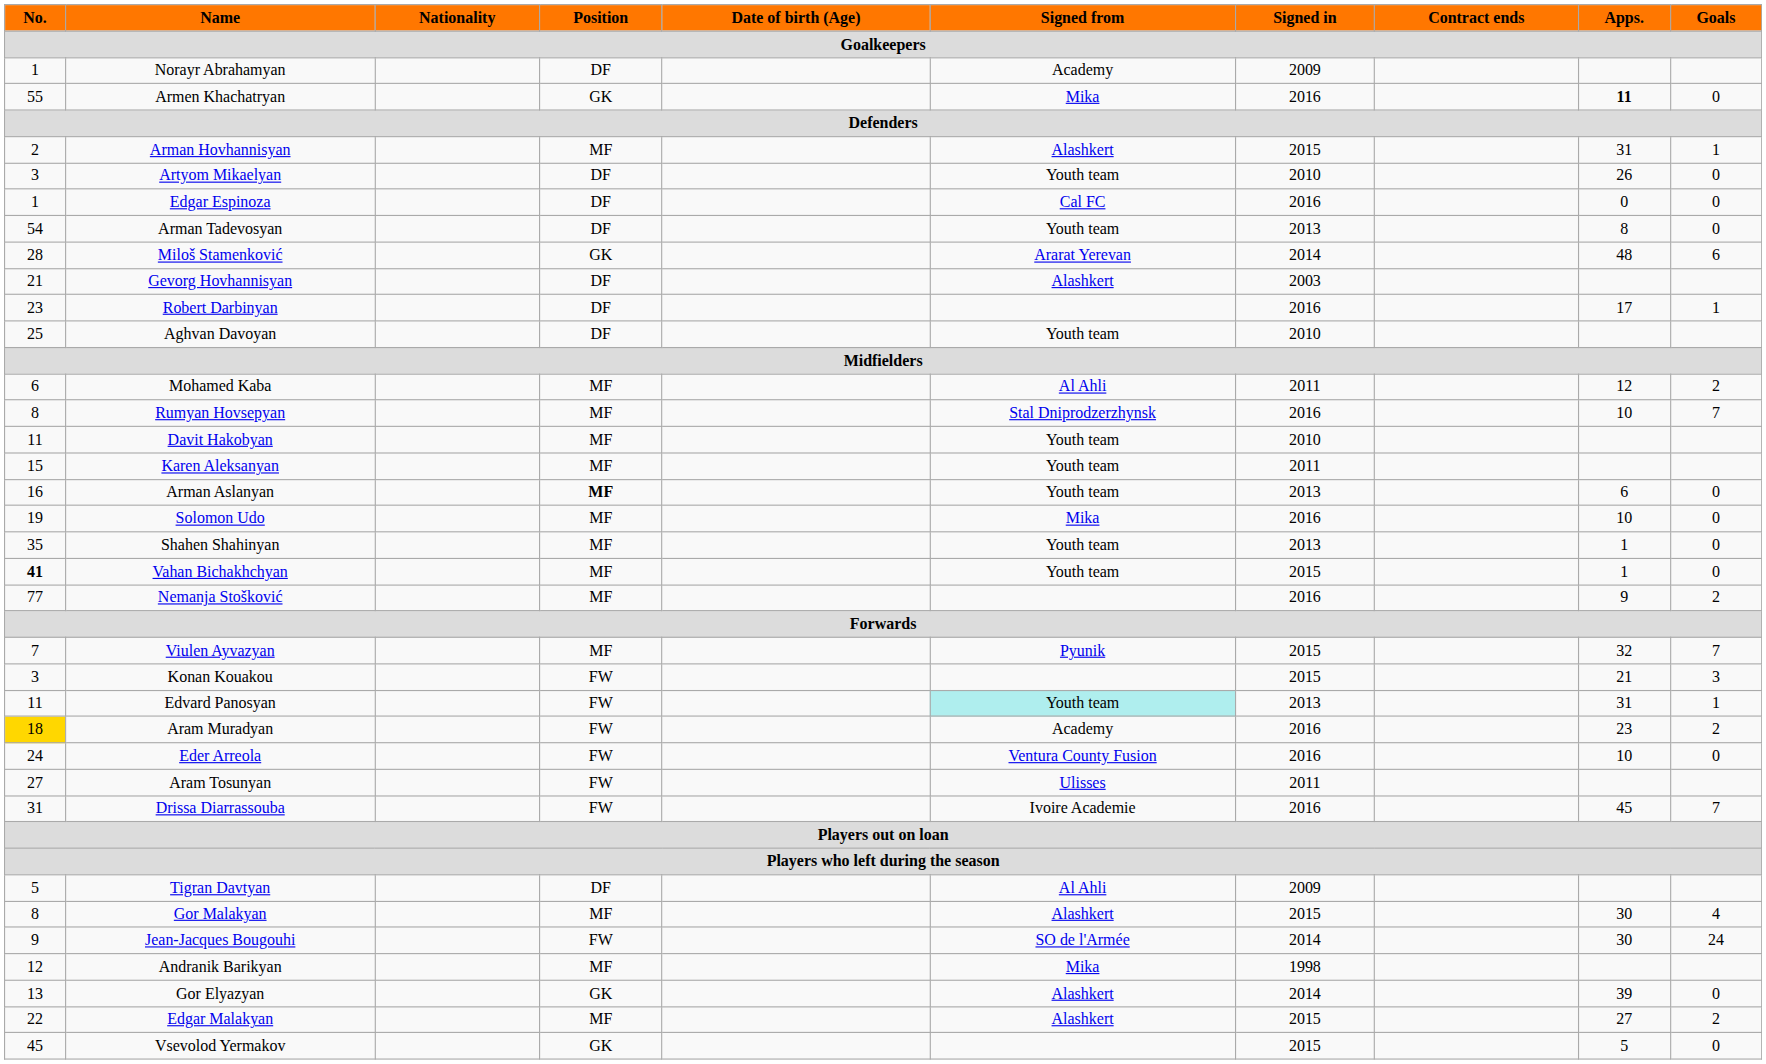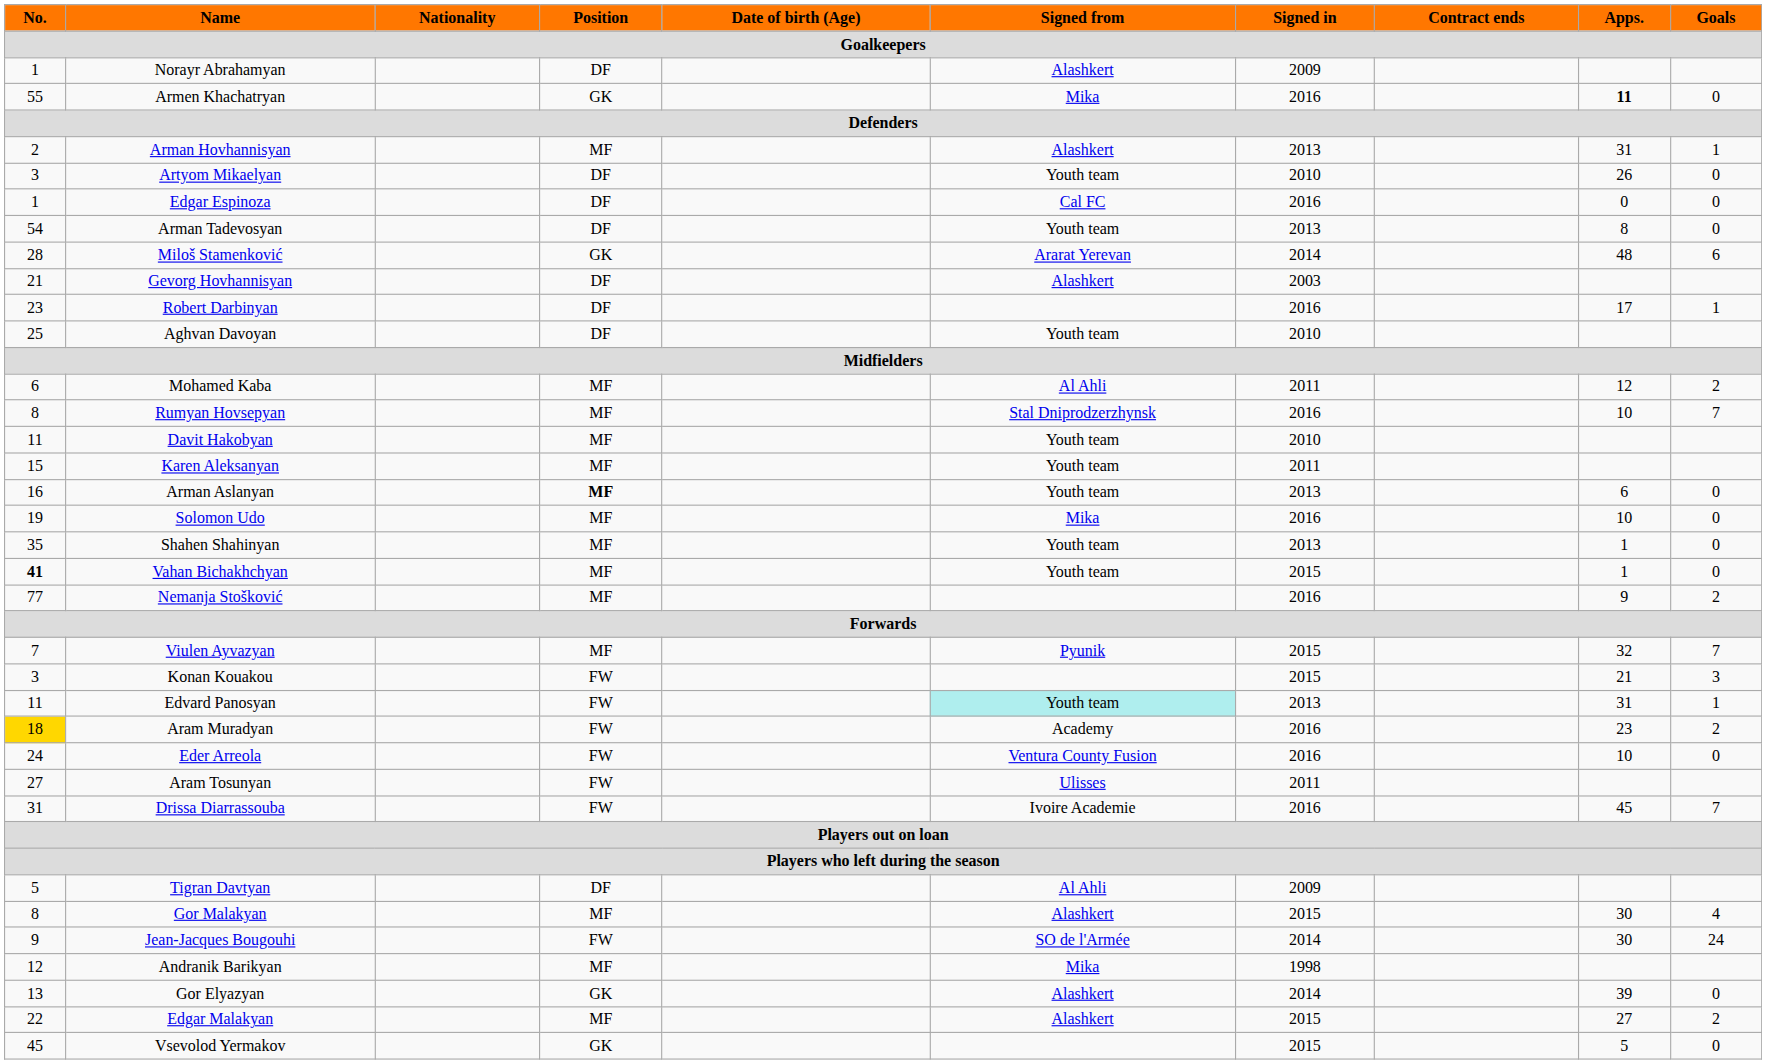 <table class="wikitable"  style="text-align:center; font-size:90%; width:100%;">
 <tr>
 <th style="background:#FF7700; color:#000000; text-align:center;">No.</th>
 <th style="background:#FF7700; color:#000000; text-align:center;">Name</th>
 <th style="background:#FF7700; color:#000000; text-align:center;">Nationality</th>
 <th style="background:#FF7700; color:#000000; text-align:center;">Position</th>
 <th style="background:#FF7700; color:#000000; text-align:center;">Date of birth (Age)</th>
 <th style="background:#FF7700; color:#000000; text-align:center;">Signed from</th>
 <th style="background:#FF7700; color:#000000; text-align:center;">Signed in</th>
 <th style="background:#FF7700; color:#000000; text-align:center;">Contract ends</th>
 <th style="background:#FF7700; color:#000000; text-align:center;">Apps.</th>
 <th style="background:#FF7700; color:#000000; text-align:center;">Goals</th>
 </tr>
 <tr>
 <th colspan="11"  style="background:#dcdcdc; text-align:center;">Goalkeepers</th>
 </tr>
 <tr>
 <td>1</td>
 <td>Norayr Abrahamyan</td>
 <td></td>
 <td>DF</td>
 <td></td>
-<td>Academy</td>
+<td><a href='#'>Alashkert</a></td>
 <td>2009</td>
 <td></td>
 <td></td>
 <td></td>
 </tr>
 <tr>
 <td>55</td>
 <td>Armen Khachatryan</td>
 <td></td>
 <td>GK</td>
 <td></td>
 <td><a href='#'>Mika</a></td>
 <td>2016</td>
 <td></td>
 <td><strong>11</strong></td>
 <td>0</td>
 </tr>
 <tr>
 <th colspan="11"  style="background:#dcdcdc; text-align:center;">Defenders</th>
 </tr>
 <tr>
 <td>2</td>
 <td><a href='#'>Arman Hovhannisyan</a></td>
 <td></td>
 <td>MF</td>
 <td></td>
 <td><a href='#'>Alashkert</a></td>
-<td>2015</td>
+<td>2013</td>
 <td></td>
 <td>31</td>
 <td>1</td>
 </tr>
 <tr>
 <td>3</td>
 <td><a href='#'>Artyom Mikaelyan</a></td>
 <td></td>
 <td>DF</td>
 <td></td>
 <td>Youth team</td>
 <td>2010</td>
 <td></td>
 <td>26</td>
 <td>0</td>
 </tr>
 <tr>
 <td>1</td>
 <td><a href='#'>Edgar Espinoza</a></td>
 <td></td>
 <td>DF</td>
 <td></td>
 <td><a href='#'>Cal FC</a></td>
 <td>2016</td>
 <td></td>
 <td>0</td>
 <td>0</td>
 </tr>
 <tr>
 <td>54</td>
 <td>Arman Tadevosyan</td>
 <td></td>
 <td>DF</td>
 <td></td>
 <td>Youth team</td>
 <td>2013</td>
 <td></td>
 <td>8</td>
 <td>0</td>
 </tr>
 <tr>
 <td>28</td>
 <td><a href='#'>Miloš Stamenković</a></td>
 <td></td>
 <td>GK</td>
 <td></td>
 <td><a href='#'>Ararat Yerevan</a></td>
 <td>2014</td>
 <td></td>
 <td>48</td>
 <td>6</td>
 </tr>
 <tr>
 <td>21</td>
 <td><a href='#'>Gevorg Hovhannisyan</a></td>
 <td></td>
 <td>DF</td>
 <td></td>
 <td><a href='#'>Alashkert</a></td>
 <td>2003</td>
 <td></td>
 <td></td>
 <td></td>
 </tr>
 <tr>
 <td>23</td>
 <td><a href='#'>Robert Darbinyan</a></td>
 <td></td>
 <td>DF</td>
 <td></td>
 <td></td>
 <td>2016</td>
 <td></td>
 <td>17</td>
 <td>1</td>
 </tr>
 <tr>
 <td>25</td>
 <td>Aghvan Davoyan</td>
 <td></td>
 <td>DF</td>
 <td></td>
 <td>Youth team</td>
 <td>2010</td>
 <td></td>
 <td></td>
 <td></td>
 </tr>
 <tr>
 <th colspan="11"  style="background:#dcdcdc; text-align:center;">Midfielders</th>
 </tr>
 <tr>
 <td>6</td>
 <td>Mohamed Kaba</td>
 <td></td>
 <td>MF</td>
 <td></td>
 <td><a href='#'>Al Ahli</a></td>
 <td>2011</td>
 <td></td>
 <td>12</td>
 <td>2</td>
 </tr>
 <tr>
 <td>8</td>
 <td><a href='#'>Rumyan Hovsepyan</a></td>
 <td></td>
 <td>MF</td>
 <td></td>
 <td><a href='#'>Stal Dniprodzerzhynsk</a></td>
 <td>2016</td>
 <td></td>
 <td>10</td>
 <td>7</td>
 </tr>
 <tr>
 <td>11</td>
 <td><a href='#'>Davit Hakobyan</a></td>
 <td></td>
 <td>MF</td>
 <td></td>
 <td>Youth team</td>
 <td>2010</td>
 <td></td>
 <td></td>
 <td></td>
 </tr>
 <tr>
 <td>15</td>
 <td><a href='#'>Karen Aleksanyan</a></td>
 <td></td>
 <td>MF</td>
 <td></td>
 <td>Youth team</td>
 <td>2011</td>
 <td></td>
 <td></td>
 <td></td>
 </tr>
 <tr>
 <td>16</td>
 <td>Arman Aslanyan</td>
 <td></td>
 <td><strong>MF</strong></td>
 <td></td>
 <td>Youth team</td>
 <td>2013</td>
 <td></td>
 <td>6</td>
 <td>0</td>
 </tr>
 <tr>
 <td>19</td>
 <td><a href='#'>Solomon Udo</a></td>
 <td></td>
 <td>MF</td>
 <td></td>
 <td><a href='#'>Mika</a></td>
 <td>2016</td>
 <td></td>
 <td>10</td>
 <td>0</td>
 </tr>
 <tr>
 <td>35</td>
 <td>Shahen Shahinyan</td>
 <td></td>
 <td>MF</td>
 <td></td>
 <td>Youth team</td>
 <td>2013</td>
 <td></td>
 <td>1</td>
 <td>0</td>
 </tr>
 <tr>
 <td><strong>41</strong></td>
 <td><a href='#'>Vahan Bichakhchyan</a></td>
 <td></td>
 <td>MF</td>
 <td></td>
 <td>Youth team</td>
 <td>2015</td>
 <td></td>
 <td>1</td>
 <td>0</td>
 </tr>
 <tr>
 <td>77</td>
 <td><a href='#'>Nemanja Stošković</a></td>
 <td></td>
 <td>MF</td>
 <td></td>
 <td></td>
 <td>2016</td>
 <td></td>
 <td>9</td>
 <td>2</td>
 </tr>
 <tr>
 <th colspan="11"  style="background:#dcdcdc; text-align:center;">Forwards</th>
 </tr>
 <tr>
 <td>7</td>
 <td><a href='#'>Viulen Ayvazyan</a></td>
 <td></td>
 <td>MF</td>
 <td></td>
 <td><a href='#'>Pyunik</a></td>
 <td>2015</td>
 <td></td>
 <td>32</td>
 <td>7</td>
 </tr>
 <tr>
 <td>3</td>
 <td>Konan Kouakou</td>
 <td></td>
 <td>FW</td>
 <td></td>
 <td></td>
 <td>2015</td>
 <td></td>
 <td>21</td>
 <td>3</td>
 </tr>
 <tr>
 <td>11</td>
 <td>Edvard Panosyan</td>
 <td></td>
 <td>FW</td>
 <td></td>
 <td style="background: paleturquoise;">Youth team</td>
 <td>2013</td>
 <td></td>
 <td>31</td>
 <td>1</td>
 </tr>
 <tr>
 <td style="background: gold;">18</td>
 <td>Aram Muradyan</td>
 <td></td>
 <td>FW</td>
 <td></td>
 <td>Academy</td>
 <td>2016</td>
 <td></td>
 <td>23</td>
 <td>2</td>
 </tr>
 <tr>
 <td>24</td>
 <td><a href='#'>Eder Arreola</a></td>
 <td></td>
 <td>FW</td>
 <td></td>
 <td><a href='#'>Ventura County Fusion</a></td>
 <td>2016</td>
 <td></td>
 <td>10</td>
 <td>0</td>
 </tr>
 <tr>
 <td>27</td>
 <td>Aram Tosunyan</td>
 <td></td>
 <td>FW</td>
 <td></td>
 <td><a href='#'>Ulisses</a></td>
 <td>2011</td>
 <td></td>
 <td></td>
 <td></td>
 </tr>
 <tr>
 <td>31</td>
 <td><a href='#'>Drissa Diarrassouba</a></td>
 <td></td>
 <td>FW</td>
 <td></td>
 <td>Ivoire Academie</td>
 <td>2016</td>
 <td></td>
 <td>45</td>
 <td>7</td>
 </tr>
 <tr>
 <th colspan="11"  style="background:#dcdcdc; text-align:center;">Players out on loan</th>
 </tr>
 <tr>
 <th colspan="11"  style="background:#dcdcdc; text-align:center;">Players who left during the season</th>
 </tr>
 <tr>
 <td>5</td>
 <td><a href='#'>Tigran Davtyan</a></td>
 <td></td>
 <td>DF</td>
 <td></td>
 <td><a href='#'>Al Ahli</a></td>
 <td>2009</td>
 <td></td>
 <td></td>
 <td></td>
 </tr>
 <tr>
 <td>8</td>
 <td><a href='#'>Gor Malakyan</a></td>
 <td></td>
 <td>MF</td>
 <td></td>
 <td><a href='#'>Alashkert</a></td>
 <td>2015</td>
 <td></td>
 <td>30</td>
 <td>4</td>
 </tr>
 <tr>
 <td>9</td>
 <td><a href='#'>Jean-Jacques Bougouhi</a></td>
 <td></td>
 <td>FW</td>
 <td></td>
 <td><a href='#'>SO de l'Armée</a></td>
 <td>2014</td>
 <td></td>
 <td>30</td>
 <td>24</td>
 </tr>
 <tr>
 <td>12</td>
 <td>Andranik Barikyan</td>
 <td></td>
 <td>MF</td>
 <td></td>
 <td><a href='#'>Mika</a></td>
 <td>1998</td>
 <td></td>
 <td></td>
 <td></td>
 </tr>
 <tr>
 <td>13</td>
 <td>Gor Elyazyan</td>
 <td></td>
 <td>GK</td>
 <td></td>
 <td><a href='#'>Alashkert</a></td>
 <td>2014</td>
 <td></td>
 <td>39</td>
 <td>0</td>
 </tr>
 <tr>
 <td>22</td>
 <td><a href='#'>Edgar Malakyan</a></td>
 <td></td>
 <td>MF</td>
 <td></td>
 <td><a href='#'>Alashkert</a></td>
 <td>2015</td>
 <td></td>
 <td>27</td>
 <td>2</td>
 </tr>
 <tr>
 <td>45</td>
 <td>Vsevolod Yermakov</td>
 <td></td>
 <td>GK</td>
 <td></td>
 <td></td>
 <td>2015</td>
 <td></td>
 <td>5</td>
 <td>0</td>
 </tr>
 </table>
